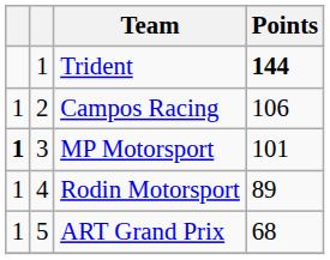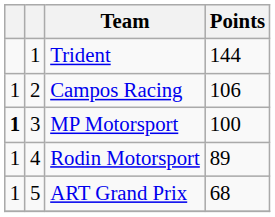 <table class="wikitable" style="font-size: 85%;">
 <tr>
 <th></th>
 <th></th>
 <th>Team</th>
 <th>Points</th>
 </tr>
 <tr>
 <td align="left"></td>
 <td align="center">1</td>
 <td> <a href='#'>Trident</a></td>
-<td><strong>144</strong></td>
+<td>144</td>
 </tr>
 <tr>
 <td align="left"> 1</td>
 <td align="center">2</td>
 <td> <a href='#'>Campos Racing</a></td>
 <td>106</td>
 </tr>
 <tr>
 <td align="left"><strong> 1</strong></td>
 <td align="center">3</td>
 <td> <a href='#'>MP Motorsport</a></td>
-<td>101</td>
+<td>100</td>
 </tr>
 <tr>
 <td align="left"> 1</td>
 <td align="center">4</td>
 <td> <a href='#'>Rodin Motorsport</a></td>
 <td>89</td>
 </tr>
 <tr>
 <td align="left"> 1</td>
 <td align="center">5</td>
 <td> <a href='#'>ART Grand Prix</a></td>
 <td>68</td>
 </tr>
 <tr>
 </tr>
 </table>
